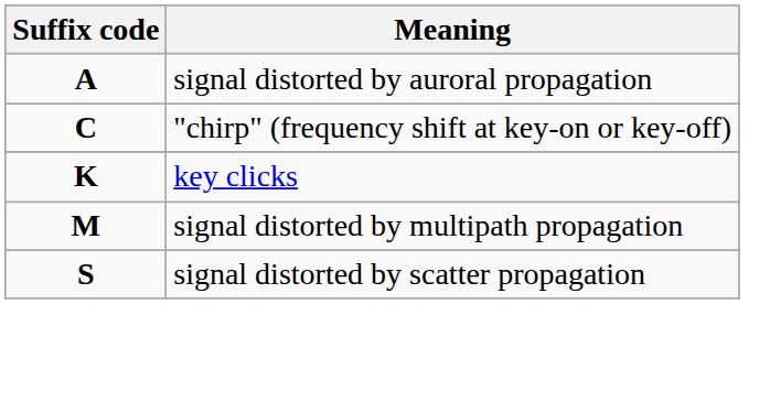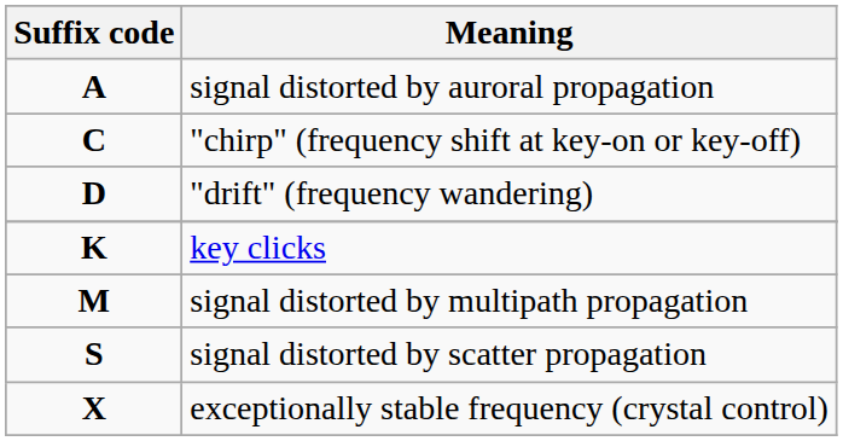 <table class="wikitable">
 <tr>
 <th>Suffix code</th>
 <th>Meaning</th>
 </tr>
 <tr>
 <td align=center><strong>A</strong></td>
 <td>signal distorted by auroral propagation</td>
 </tr>
 <tr>
 <td align=center><strong>C</strong></td>
 <td>"chirp" (frequency shift at key-on or key-off)</td>
+</tr>
+<tr>
+<td align=center><strong>D</strong></td>
+<td>"drift" (frequency wandering)</td>
 </tr>
 <tr>
 </tr>
 <tr>
 <td align=center><strong>K</strong></td>
 <td><a href='#'>key clicks</a></td>
 </tr>
 <tr>
 <td align=center><strong>M</strong></td>
 <td>signal distorted by multipath propagation</td>
 </tr>
 <tr>
 <td align=center><strong>S</strong></td>
 <td>signal distorted by scatter propagation</td>
 </tr>
+<tr>
+<td align=center><strong>X</strong></td>
+<td>exceptionally stable frequency (crystal control)</td>
+</tr>
 </table>
